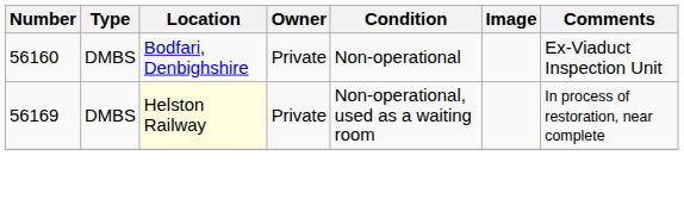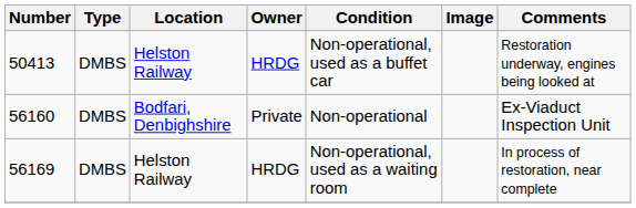 <table class="wikitable">
 <tr>
 <th align=center>Number</th>
 <th align=center>Type</th>
 <th align=center>Location</th>
 <th align=left>Owner</th>
 <th align=left>Condition</th>
 <th align=left>Image</th>
 <th align=left>Comments</th>
+</tr>
+<tr>
+<td>50413</td>
+<td>DMBS</td>
+<td><a href='#'>Helston Railway</a></td>
+<td><a href='#'>HRDG</a></td>
+<td>Non-operational, used as a buffet car</td>
+<td></td>
+<td><small>Restoration underway, engines being looked at</small></td>
 </tr>
 <tr>
 <td>56160</td>
 <td>DMBS</td>
 <td><a href='#'>Bodfari</a>, <a href='#'>Denbighshire</a></td>
 <td>Private</td>
 <td>Non-operational</td>
 <td></td>
 <td>Ex-Viaduct Inspection Unit</td>
 </tr>
 <tr>
 <td>56169</td>
 <td>DMBS</td>
-<td style="background: lightyellow;">Helston Railway</td>
-<td>Private</td>
+<td>Helston Railway</td>
+<td>HRDG</td>
 <td>Non-operational, used as a waiting room</td>
 <td></td>
 <td><small>In process of restoration, near complete</small></td>
 </tr>
 <tr>
 </tr>
 </table>
